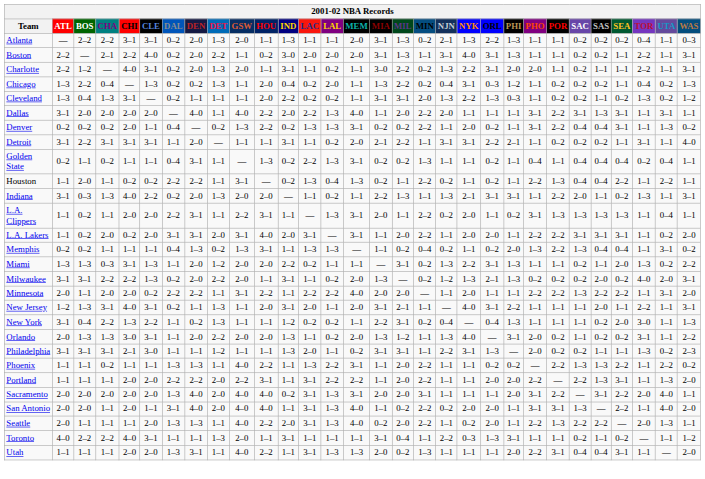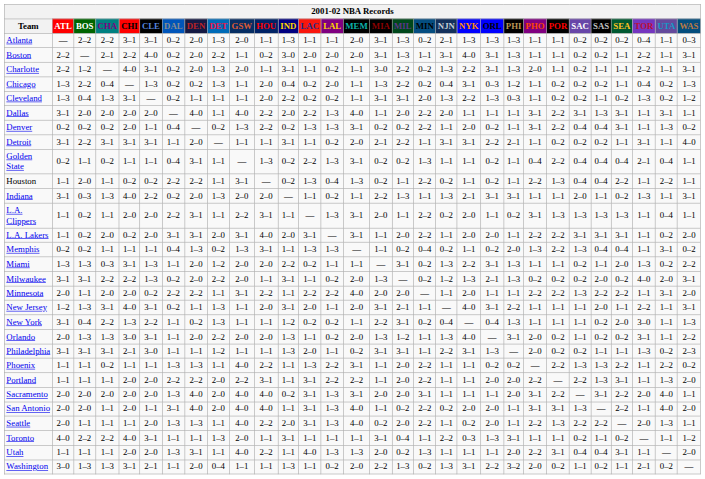 <table class="wikitable" style="font-size:90%; text-align:center;">
 <tr>
 <th colspan=30>2001-02 NBA Records</th>
 </tr>
 <tr>
 <th width=100>Team</th>
 <th style="background:#FF0000;color:#FFFFFF;width=35">ATL</th>
 <th style="background:#006400;color:#FFFFFF;width=35">BOS</th>
 <th style="background:#008080;color:#800080;width=35">CHA</th>
 <th style="background:#FF0000;color:#000000;width=35">CHI</th>
 <th style="background:#000000;color:#5787DC;width=35">CLE</th>
 <th style="background:#0055BA;color:#898D8F;width=35">DAL</th>
 <th style="background:#141A44;color:#BC2224;width=35">DEN</th>
 <th style="background:#006BB7;color:#ED164B;width=35">DET</th>
 <th style="background:#072E63;color:#DC5A34;width=35">GSW</th>
 <th style="background:#002366;color:#FF0000;width=35">HOU</th>
 <th style="background:#000080;color:#FFD700;width=35">IND</th>
 <th style="background:#F9160D;color:#1A2E8B;width=35">LAC</th>
 <th style="background:#800080;color:#FFD700;width=35">LAL</th>
 <th style="background:#000000;color:#0CB2AC;width=35">MEM</th>
 <th style="background:#000000;color:#8B0000;width=35">MIA</th>
 <th style="background:#00471B;color:#5C378A;width=35">MIL</th>
 <th style="background:#044D80;color:#000000;width=35">MIN</th>
 <th style="background:#12305B;color:#C4CED4;width=35">NJN</th>
 <th style="background:#0000FF;color:#FF8C00;width=35">NYK</th>
 <th style="background:#0000FF;color:#000000;width=35">ORL</th>
 <th style="background:#000000;color:#BB9754;width=35">PHI</th>
 <th style="background:#800080;color:#FF4500;width=35">PHO</th>
 <th style="background:#000000;color:#FF0000;width=35">POR</th>
 <th style="background:#6846A8;color:#FFFFFF;width=35">SAC</th>
 <th style="background:#000000;color:#C0C0C0;width=35">SAS</th>
 <th style="background:#005831;color:#FFC322;width=35">SEA</th>
 <th style="background:#7436BF;color:#BE0F34;width=35">TOR</th>
 <th style="background:#644A9C;color:#149BC7;width=35">UTA</th>
 <th style="background:#044D7D;color:#BC7A44;width=35">WAS</th>
 </tr>
 <tr>
 <td style="text-align:left;"><a href='#'>Atlanta</a></td>
 <td>—</td>
 <td>2–2</td>
 <td>2–2</td>
 <td>3–1</td>
 <td>3–1</td>
 <td>0–2</td>
 <td>2–0</td>
 <td>1–3</td>
 <td>2–0</td>
 <td>1–1</td>
 <td>1–3</td>
 <td>1–1</td>
 <td>1–1</td>
 <td>2–0</td>
 <td>3–1</td>
 <td>1–3</td>
 <td>0–2</td>
 <td>2–1</td>
 <td>1–3</td>
-<td>2–2</td>
+<td>1–3</td>
 <td>1–3</td>
 <td>1–1</td>
 <td>1–1</td>
 <td>0–2</td>
 <td>0–2</td>
 <td>0–2</td>
 <td>0–4</td>
 <td>1–1</td>
 <td>0–3</td>
 </tr>
 <tr>
 <td style="text-align:left;"><a href='#'>Boston</a></td>
 <td>2–2</td>
 <td>—</td>
 <td>2–1</td>
 <td>2–2</td>
 <td>4–0</td>
 <td>0–2</td>
 <td>2–0</td>
 <td>2–2</td>
 <td>1–1</td>
 <td>0–2</td>
 <td>3–0</td>
 <td>2–0</td>
 <td>2–0</td>
 <td>2–0</td>
 <td>3–1</td>
 <td>1–3</td>
 <td>1–1</td>
 <td>3–1</td>
 <td>4–0</td>
 <td>3–1</td>
 <td>1–3</td>
 <td>1–1</td>
 <td>1–1</td>
 <td>0–2</td>
 <td>0–2</td>
 <td>1–1</td>
 <td>2–2</td>
 <td>1–1</td>
 <td>3–1</td>
 </tr>
 <tr>
 <td style="text-align:left;"><a href='#'>Charlotte</a></td>
 <td>2–2</td>
 <td>1–2</td>
 <td>—</td>
 <td>4–0</td>
 <td>3–1</td>
 <td>0–2</td>
 <td>2–0</td>
 <td>1–3</td>
 <td>2–0</td>
 <td>1–1</td>
 <td>3–1</td>
 <td>1–1</td>
 <td>0–2</td>
 <td>1–1</td>
 <td>3–0</td>
 <td>2–2</td>
 <td>0–2</td>
 <td>1–3</td>
 <td>2–2</td>
 <td>3–1</td>
-<td>2–0</td>
+<td>1–3</td>
 <td>2–0</td>
 <td>1–1</td>
 <td>0–2</td>
 <td>1–1</td>
 <td>1–1</td>
 <td>2–2</td>
 <td>1–1</td>
 <td>3–1</td>
 </tr>
 <tr>
 <td style="text-align:left;"><a href='#'>Chicago</a></td>
 <td>1–3</td>
 <td>2–2</td>
 <td>0–4</td>
 <td>—</td>
 <td>1–3</td>
 <td>0–2</td>
 <td>0–2</td>
 <td>1–3</td>
 <td>1–1</td>
 <td>2–0</td>
 <td>0–4</td>
 <td>0–2</td>
 <td>2–0</td>
 <td>1–1</td>
 <td>1–3</td>
 <td>2–2</td>
 <td>0–2</td>
 <td>0–4</td>
 <td>3–1</td>
 <td>0–3</td>
 <td>1–2</td>
 <td>1–1</td>
 <td>0–2</td>
 <td>0–2</td>
 <td>0–2</td>
 <td>1–1</td>
 <td>0–4</td>
 <td>0–2</td>
 <td>1–3</td>
 </tr>
 <tr>
 <td style="text-align:left;"><a href='#'>Cleveland</a></td>
 <td>1–3</td>
 <td>0–4</td>
 <td>1–3</td>
 <td>3–1</td>
 <td>—</td>
 <td>0–2</td>
 <td>1–1</td>
 <td>1–1</td>
 <td>1–1</td>
 <td>2–0</td>
 <td>2–2</td>
 <td>0–2</td>
 <td>0–2</td>
 <td>1–1</td>
 <td>3–1</td>
 <td>3–1</td>
 <td>2–0</td>
 <td>1–3</td>
 <td>2–2</td>
 <td>1–3</td>
 <td>0–3</td>
 <td>1–1</td>
 <td>0–2</td>
 <td>0–2</td>
 <td>1–1</td>
 <td>0–2</td>
 <td>1–3</td>
 <td>0–2</td>
 <td>1–2</td>
 </tr>
 <tr>
 <td style="text-align:left;"><a href='#'>Dallas</a></td>
 <td>3–1</td>
 <td>2–0</td>
 <td>2–0</td>
 <td>2–0</td>
 <td>2–0</td>
 <td>—</td>
 <td>4–0</td>
 <td>1–1</td>
 <td>4–0</td>
 <td>2–2</td>
 <td>2–0</td>
 <td>2–2</td>
 <td>1–3</td>
 <td>4–0</td>
 <td>1–1</td>
 <td>2–0</td>
 <td>2–2</td>
 <td>2–0</td>
 <td>1–1</td>
 <td>1–1</td>
 <td>1–1</td>
 <td>3–1</td>
 <td>2–2</td>
 <td>3–1</td>
 <td>1–3</td>
 <td>3–1</td>
 <td>1–1</td>
 <td>3–1</td>
 <td>1–1</td>
 </tr>
 <tr>
 <td style="text-align:left;"><a href='#'>Denver</a></td>
 <td>0–2</td>
 <td>0–2</td>
 <td>0–2</td>
 <td>2–0</td>
 <td>1–1</td>
 <td>0–4</td>
 <td>—</td>
 <td>0–2</td>
 <td>1–3</td>
 <td>2–2</td>
 <td>0–2</td>
 <td>1–3</td>
 <td>1–3</td>
 <td>3–1</td>
 <td>0–2</td>
 <td>0–2</td>
 <td>2–2</td>
 <td>1–1</td>
 <td>2–0</td>
 <td>0–2</td>
 <td>1–1</td>
 <td>3–1</td>
 <td>2–2</td>
 <td>0–4</td>
 <td>0–4</td>
 <td>3–1</td>
 <td>1–1</td>
 <td>1–3</td>
 <td>0–2</td>
 </tr>
 <tr>
 <td style="text-align:left;"><a href='#'>Detroit</a></td>
 <td>3–1</td>
 <td>2–2</td>
 <td>3–1</td>
 <td>3–1</td>
 <td>3–1</td>
 <td>1–1</td>
 <td>2–0</td>
 <td>—</td>
 <td>1–1</td>
 <td>1–1</td>
 <td>3–1</td>
 <td>1–1</td>
 <td>0–2</td>
 <td>2–0</td>
 <td>2–1</td>
 <td>2–2</td>
 <td>1–1</td>
 <td>3–1</td>
 <td>3–1</td>
 <td>2–2</td>
 <td>2–1</td>
 <td>1–1</td>
 <td>0–2</td>
 <td>0–2</td>
 <td>0–2</td>
 <td>1–1</td>
 <td>3–1</td>
 <td>1–1</td>
 <td>4–0</td>
 </tr>
 <tr>
 <td style="text-align:left;"><a href='#'>Golden State</a></td>
 <td>0–2</td>
 <td>1–1</td>
 <td>0–2</td>
 <td>1–1</td>
 <td>1–1</td>
 <td>0–4</td>
 <td>3–1</td>
 <td>1–1</td>
 <td>—</td>
 <td>1–3</td>
 <td>0–2</td>
 <td>2–2</td>
 <td>1–3</td>
 <td>3–1</td>
 <td>0–2</td>
 <td>0–2</td>
 <td>1–3</td>
 <td>1–1</td>
 <td>1–1</td>
 <td>0–2</td>
 <td>1–1</td>
 <td>0–4</td>
-<td>1–1</td>
+<td>2–2</td>
 <td>0–4</td>
 <td>0–4</td>
 <td>0–4</td>
-<td>0–2</td>
+<td>2–1</td>
 <td>0–4</td>
 <td>1–1</td>
 </tr>
 <tr>
 <td style="text-align:left;">Houston</td>
 <td>1–1</td>
 <td>2–0</td>
 <td>1–1</td>
 <td>0–2</td>
 <td>0–2</td>
 <td>2–2</td>
 <td>2–2</td>
 <td>1–1</td>
 <td>3–1</td>
 <td>—</td>
 <td>0–2</td>
 <td>1–3</td>
 <td>0–4</td>
 <td>1–3</td>
 <td>0–2</td>
 <td>1–1</td>
 <td>2–2</td>
 <td>0–2</td>
 <td>1–1</td>
 <td>0–2</td>
 <td>1–1</td>
 <td>2–2</td>
 <td>1–3</td>
 <td>0–4</td>
 <td>0–4</td>
 <td>2–2</td>
 <td>1–1</td>
 <td>2–2</td>
 <td>1–1</td>
 </tr>
 <tr>
 <td style="text-align:left;"><a href='#'>Indiana</a></td>
 <td>3–1</td>
 <td>0–3</td>
 <td>1–3</td>
 <td>4–0</td>
 <td>2–2</td>
 <td>0–2</td>
 <td>2–0</td>
 <td>1–3</td>
 <td>2–0</td>
 <td>2–0</td>
 <td>—</td>
 <td>1–1</td>
 <td>0–2</td>
 <td>1–1</td>
 <td>2–2</td>
 <td>1–3</td>
 <td>1–1</td>
 <td>1–3</td>
 <td>2–1</td>
 <td>3–1</td>
 <td>3–1</td>
 <td>1–1</td>
-<td>2–2</td>
+<td>1–1</td>
 <td>2–0</td>
 <td>1–1</td>
 <td>0–2</td>
 <td>1–3</td>
 <td>1–1</td>
 <td>3–1</td>
 </tr>
 <tr>
 <td style="text-align:left;"><a href='#'>L.A. Clippers</a></td>
 <td>1–1</td>
 <td>0–2</td>
 <td>1–1</td>
 <td>2–0</td>
 <td>2–0</td>
 <td>2–2</td>
 <td>3–1</td>
 <td>1–1</td>
 <td>2–2</td>
 <td>3–1</td>
 <td>1–1</td>
 <td>—</td>
 <td>1–3</td>
 <td>3–1</td>
 <td>2–0</td>
 <td>1–1</td>
 <td>2–2</td>
 <td>0–2</td>
 <td>2–0</td>
 <td>1–1</td>
 <td>0–2</td>
 <td>3–1</td>
 <td>1–3</td>
 <td>1–3</td>
 <td>1–3</td>
 <td>1–3</td>
 <td>1–1</td>
 <td>0–4</td>
 <td>1–1</td>
 </tr>
 <tr>
 <td style="text-align:left;"><a href='#'>L.A. Lakers</a></td>
 <td>1–1</td>
 <td>0–2</td>
 <td>2–0</td>
 <td>0–2</td>
 <td>2–0</td>
 <td>3–1</td>
 <td>3–1</td>
 <td>2–0</td>
 <td>3–1</td>
 <td>4–0</td>
 <td>2–0</td>
 <td>3–1</td>
 <td>—</td>
 <td>3–1</td>
 <td>1–1</td>
 <td>2–0</td>
 <td>2–2</td>
 <td>1–1</td>
 <td>2–0</td>
 <td>2–0</td>
 <td>1–1</td>
 <td>2–2</td>
 <td>2–2</td>
 <td>3–1</td>
 <td>3–1</td>
 <td>3–1</td>
 <td>1–1</td>
 <td>0–2</td>
 <td>2–0</td>
 </tr>
 <tr>
 <td style="text-align:left;"><a href='#'>Memphis</a></td>
 <td>0–2</td>
 <td>0–2</td>
 <td>1–1</td>
 <td>1–1</td>
 <td>1–1</td>
 <td>0–4</td>
 <td>1–3</td>
 <td>0–2</td>
 <td>1–3</td>
 <td>3–1</td>
 <td>1–1</td>
 <td>1–3</td>
 <td>1–3</td>
 <td>—</td>
 <td>1–1</td>
 <td>0–2</td>
 <td>0–4</td>
 <td>0–2</td>
 <td>1–1</td>
 <td>0–2</td>
 <td>2–0</td>
 <td>1–3</td>
 <td>2–2</td>
 <td>1–3</td>
 <td>0–4</td>
 <td>0–4</td>
 <td>1–1</td>
 <td>3–1</td>
 <td>0–2</td>
 </tr>
 <tr>
 <td style="text-align:left;"><a href='#'>Miami</a></td>
 <td>1–3</td>
 <td>1–3</td>
 <td>0–3</td>
 <td>3–1</td>
 <td>1–3</td>
 <td>1–1</td>
 <td>2–0</td>
 <td>1–2</td>
 <td>2–0</td>
 <td>2–0</td>
 <td>2–2</td>
 <td>0–2</td>
 <td>1–1</td>
 <td>1–1</td>
 <td>—</td>
 <td>3–1</td>
 <td>0–2</td>
 <td>1–3</td>
 <td>2–2</td>
 <td>3–1</td>
 <td>1–3</td>
 <td>1–1</td>
 <td>1–1</td>
 <td>0–2</td>
 <td>1–1</td>
 <td>2–0</td>
 <td>1–3</td>
 <td>0–2</td>
 <td>2–2</td>
 </tr>
 <tr>
 <td style="text-align:left;"><a href='#'>Milwaukee</a></td>
 <td>3–1</td>
 <td>3–1</td>
 <td>2–2</td>
 <td>2–2</td>
 <td>1–3</td>
 <td>0–2</td>
 <td>2–0</td>
 <td>2–2</td>
 <td>2–0</td>
 <td>1–1</td>
 <td>3–1</td>
 <td>1–1</td>
 <td>0–2</td>
 <td>2–0</td>
 <td>1–3</td>
 <td>—</td>
 <td>0–2</td>
 <td>1–2</td>
 <td>1–3</td>
 <td>2–1</td>
 <td>1–3</td>
 <td>0–2</td>
 <td>0–2</td>
 <td>0–2</td>
 <td>2–0</td>
 <td>0–2</td>
 <td>4–0</td>
 <td>2–0</td>
 <td>3–1</td>
 </tr>
 <tr>
 <td style="text-align:left;"><a href='#'>Minnesota</a></td>
 <td>2–0</td>
 <td>1–1</td>
 <td>2–0</td>
 <td>2–0</td>
 <td>0–2</td>
 <td>2–2</td>
 <td>2–2</td>
 <td>1–1</td>
 <td>3–1</td>
 <td>2–2</td>
 <td>1–1</td>
 <td>2–2</td>
 <td>2–2</td>
 <td>4–0</td>
 <td>2–0</td>
 <td>2–0</td>
 <td>—</td>
 <td>1–1</td>
 <td>2–0</td>
 <td>1–1</td>
 <td>1–1</td>
 <td>2–2</td>
 <td>2–2</td>
 <td>1–3</td>
 <td>2–2</td>
 <td>2–2</td>
 <td>1–1</td>
 <td>3–1</td>
 <td>2–0</td>
 </tr>
 <tr>
 <td style="text-align:left;"><a href='#'>New Jersey</a></td>
 <td>1–2</td>
 <td>1–3</td>
 <td>3–1</td>
 <td>4–0</td>
 <td>3–1</td>
 <td>0–2</td>
 <td>1–1</td>
 <td>1–3</td>
 <td>1–1</td>
 <td>2–0</td>
 <td>3–1</td>
 <td>2–0</td>
 <td>1–1</td>
 <td>2–0</td>
 <td>3–1</td>
 <td>2–1</td>
 <td>1–1</td>
 <td>—</td>
 <td>4–0</td>
 <td>3–1</td>
 <td>2–2</td>
 <td>1–1</td>
 <td>1–1</td>
 <td>1–1</td>
 <td>2–0</td>
 <td>1–1</td>
 <td>2–2</td>
 <td>1–1</td>
 <td>3–1</td>
 </tr>
 <tr>
 <td style="text-align:left;"><a href='#'>New York</a></td>
 <td>3–1</td>
 <td>0–4</td>
 <td>2–2</td>
 <td>1–3</td>
 <td>2–2</td>
 <td>1–1</td>
 <td>0–2</td>
 <td>1–3</td>
 <td>1–1</td>
 <td>1–1</td>
 <td>1–2</td>
 <td>0–2</td>
 <td>0–2</td>
 <td>1–1</td>
 <td>2–2</td>
 <td>3–1</td>
 <td>0–2</td>
 <td>0–4</td>
 <td>—</td>
 <td>0–4</td>
 <td>1–3</td>
 <td>1–1</td>
 <td>1–1</td>
 <td>1–1</td>
 <td>0–2</td>
 <td>2–0</td>
 <td>3–0</td>
 <td>1–1</td>
 <td>1–3</td>
 </tr>
 <tr>
 <td style="text-align:left;"><a href='#'>Orlando</a></td>
 <td>2–0</td>
 <td>1–3</td>
 <td>1–3</td>
 <td>3–0</td>
 <td>3–1</td>
 <td>1–1</td>
 <td>2–0</td>
 <td>2–2</td>
 <td>2–0</td>
 <td>2–0</td>
 <td>1–3</td>
 <td>1–1</td>
 <td>0–2</td>
 <td>2–0</td>
 <td>1–3</td>
 <td>1–2</td>
 <td>1–1</td>
 <td>1–3</td>
 <td>4–0</td>
 <td>—</td>
 <td>3–1</td>
 <td>2–0</td>
 <td>0–2</td>
 <td>1–1</td>
 <td>0–2</td>
 <td>0–2</td>
 <td>3–1</td>
 <td>1–1</td>
 <td>2–2</td>
 </tr>
 <tr>
 <td style="text-align:left;"><a href='#'>Philadelphia</a></td>
 <td>3–1</td>
 <td>3–1</td>
 <td>3–1</td>
 <td>2–1</td>
 <td>3–0</td>
 <td>1–1</td>
 <td>1–1</td>
 <td>1–2</td>
 <td>1–1</td>
 <td>1–1</td>
 <td>1–3</td>
 <td>2–0</td>
 <td>1–1</td>
 <td>0–2</td>
 <td>3–1</td>
 <td>3–1</td>
 <td>1–1</td>
 <td>2–2</td>
 <td>3–1</td>
 <td>1–3</td>
 <td>—</td>
 <td>2–0</td>
 <td>0–2</td>
 <td>0–2</td>
 <td>1–1</td>
 <td>1–1</td>
 <td>1–3</td>
 <td>0–2</td>
 <td>2–3</td>
 </tr>
 <tr>
 <td style="text-align:left;"><a href='#'>Phoenix</a></td>
 <td>1–1</td>
 <td>1–1</td>
 <td>0–2</td>
 <td>1–1</td>
 <td>1–1</td>
 <td>1–3</td>
 <td>1–3</td>
 <td>1–1</td>
 <td>4–0</td>
 <td>2–2</td>
 <td>1–1</td>
 <td>1–3</td>
 <td>2–2</td>
 <td>3–1</td>
 <td>1–1</td>
 <td>2–0</td>
 <td>2–2</td>
 <td>1–1</td>
 <td>1–1</td>
 <td>0–2</td>
 <td>0–2</td>
 <td>—</td>
 <td>2–2</td>
 <td>1–3</td>
 <td>1–3</td>
 <td>2–2</td>
 <td>1–1</td>
 <td>2–2</td>
 <td>0–2</td>
 </tr>
 <tr>
 <td style="text-align:left;"><a href='#'>Portland</a></td>
 <td>1–1</td>
 <td>1–1</td>
 <td>1–1</td>
 <td>2–0</td>
 <td>2–0</td>
 <td>2–2</td>
 <td>2–2</td>
 <td>2–0</td>
 <td>2–2</td>
 <td>3–1</td>
 <td>1–1</td>
 <td>3–1</td>
 <td>2–2</td>
 <td>2–2</td>
 <td>1–1</td>
 <td>2–0</td>
 <td>2–2</td>
 <td>1–1</td>
 <td>1–1</td>
 <td>2–0</td>
 <td>2–0</td>
 <td>2–2</td>
 <td>—</td>
 <td>2–2</td>
 <td>1–3</td>
 <td>3–1</td>
 <td>1–1</td>
 <td>1–3</td>
 <td>2–0</td>
 </tr>
 <tr>
 <td style="text-align:left;"><a href='#'>Sacramento</a></td>
 <td>2–0</td>
 <td>2–0</td>
 <td>2–0</td>
 <td>2–0</td>
 <td>2–0</td>
 <td>1–3</td>
 <td>4–0</td>
 <td>2–0</td>
 <td>4–0</td>
 <td>4–0</td>
 <td>0–2</td>
 <td>3–1</td>
 <td>1–3</td>
 <td>3–1</td>
 <td>2–0</td>
 <td>2–0</td>
 <td>3–1</td>
 <td>1–1</td>
 <td>1–1</td>
 <td>1–1</td>
 <td>2–0</td>
 <td>3–1</td>
 <td>2–2</td>
 <td>—</td>
 <td>3–1</td>
 <td>2–2</td>
 <td>2–0</td>
 <td>4–0</td>
 <td>1–1</td>
 </tr>
 <tr>
 <td style="text-align:left;"><a href='#'>San Antonio</a></td>
 <td>2–0</td>
 <td>2–0</td>
 <td>1–1</td>
 <td>2–0</td>
 <td>1–1</td>
 <td>3–1</td>
 <td>4–0</td>
 <td>2–0</td>
 <td>4–0</td>
 <td>4–0</td>
 <td>1–1</td>
 <td>3–1</td>
 <td>1–3</td>
 <td>4–0</td>
 <td>1–1</td>
 <td>0–2</td>
 <td>2–2</td>
 <td>0–2</td>
 <td>2–0</td>
 <td>2–0</td>
 <td>1–1</td>
 <td>3–1</td>
 <td>3–1</td>
 <td>1–3</td>
 <td>—</td>
 <td>2–2</td>
 <td>1–1</td>
 <td>4–0</td>
 <td>2–0</td>
 </tr>
 <tr>
 <td style="text-align:left;"><a href='#'>Seattle</a></td>
 <td>2–0</td>
 <td>1–1</td>
 <td>1–1</td>
 <td>1–1</td>
 <td>2–0</td>
 <td>1–3</td>
 <td>1–3</td>
 <td>1–1</td>
 <td>4–0</td>
 <td>2–2</td>
 <td>2–0</td>
 <td>3–1</td>
 <td>1–3</td>
 <td>4–0</td>
 <td>0–2</td>
 <td>2–0</td>
 <td>2–2</td>
 <td>1–1</td>
 <td>0–2</td>
 <td>2–0</td>
 <td>1–1</td>
 <td>2–2</td>
 <td>1–3</td>
 <td>2–2</td>
 <td>2–2</td>
 <td>—</td>
 <td>2–0</td>
 <td>1–3</td>
 <td>1–1</td>
 </tr>
 <tr>
 <td style="text-align:left;"><a href='#'>Toronto</a></td>
 <td>4–0</td>
 <td>2–2</td>
 <td>2–2</td>
 <td>4–0</td>
 <td>3–1</td>
 <td>1–1</td>
 <td>1–1</td>
 <td>1–3</td>
 <td>2–0</td>
 <td>1–1</td>
 <td>3–1</td>
 <td>1–1</td>
 <td>1–1</td>
 <td>1–1</td>
 <td>3–1</td>
 <td>0–4</td>
 <td>1–1</td>
 <td>2–2</td>
 <td>0–3</td>
 <td>1–3</td>
 <td>3–1</td>
 <td>1–1</td>
 <td>1–1</td>
 <td>0–2</td>
 <td>1–1</td>
 <td>0–2</td>
 <td>—</td>
 <td>1–1</td>
 <td>1–2</td>
 </tr>
 <tr>
 <td style="text-align:left;"><a href='#'>Utah</a></td>
 <td>1–1</td>
 <td>1–1</td>
 <td>1–1</td>
 <td>2–0</td>
 <td>2–0</td>
 <td>1–3</td>
 <td>3–1</td>
 <td>1–1</td>
 <td>4–0</td>
 <td>2–2</td>
 <td>1–1</td>
-<td>3–1</td>
+<td>4–0</td>
 <td>1–3</td>
 <td>1–3</td>
 <td>2–0</td>
 <td>0–2</td>
 <td>1–3</td>
 <td>1–1</td>
 <td>1–1</td>
 <td>1–1</td>
 <td>2–0</td>
 <td>2–2</td>
 <td>3–1</td>
 <td>0–4</td>
 <td>0–4</td>
 <td>3–1</td>
 <td>1–1</td>
 <td>—</td>
 <td>2–0</td>
 </tr>
+<tr>
+<td style="text-align:left;"><a href='#'>Washington</a></td>
+<td>3–0</td>
+<td>1–3</td>
+<td>1–3</td>
+<td>3–1</td>
+<td>2–1</td>
+<td>1–1</td>
+<td>2–0</td>
+<td>0–4</td>
+<td>1–1</td>
+<td>1–1</td>
+<td>1–3</td>
+<td>1–1</td>
+<td>0–2</td>
+<td>2–0</td>
+<td>2–2</td>
+<td>1–3</td>
+<td>0–2</td>
+<td>1–3</td>
+<td>3–1</td>
+<td>2–2</td>
+<td>3–2</td>
+<td>2–0</td>
+<td>0–2</td>
+<td>1–1</td>
+<td>0–2</td>
+<td>1–1</td>
+<td>2–1</td>
+<td>0–2</td>
+<td>—</td>
+</tr>
 </table>
